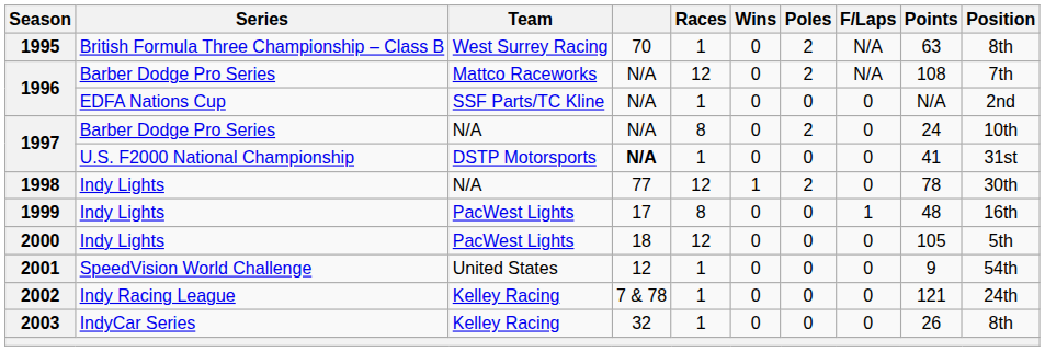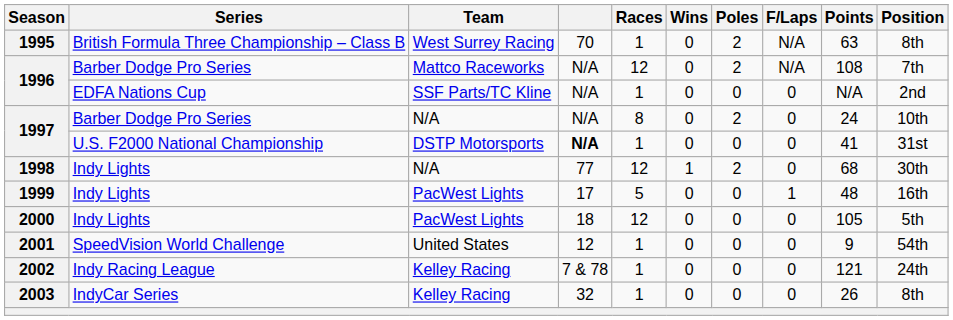 <table class="wikitable" style="font-size: 90%; text-align:center">
 <tr>
 <th scope="col">Season</th>
 <th scope="col">Series</th>
 <th scope="col">Team</th>
 <th scope="col"></th>
 <th scope="col">Races</th>
 <th scope="col">Wins</th>
 <th scope="col">Poles</th>
 <th scope="col">F/Laps</th>
 <th scope="col">Points</th>
 <th scope="col">Position</th>
 </tr>
 <tr>
 <th scope="row">1995</th>
 <td align=left><a href='#'>British Formula Three Championship – Class B</a></td>
 <td align=left><a href='#'>West Surrey Racing</a></td>
 <td>70</td>
 <td>1</td>
 <td>0</td>
 <td>2</td>
 <td>N/A</td>
 <td>63</td>
 <td>8th</td>
 </tr>
 <tr>
 <th rowspan=2>1996</th>
 <td align=left><a href='#'>Barber Dodge Pro Series</a></td>
 <td align=left><a href='#'>Mattco Raceworks</a></td>
 <td>N/A</td>
 <td>12</td>
 <td>0</td>
 <td>2</td>
 <td>N/A</td>
 <td>108</td>
 <td>7th</td>
 </tr>
 <tr>
 <td align=left><a href='#'>EDFA Nations Cup</a></td>
 <td align=left><a href='#'>SSF Parts/TC Kline</a></td>
 <td>N/A</td>
 <td>1</td>
 <td>0</td>
 <td>0</td>
 <td>0</td>
 <td>N/A</td>
 <td>2nd</td>
 </tr>
 <tr>
 <th rowspan=2>1997</th>
 <td align=left><a href='#'>Barber Dodge Pro Series</a></td>
 <td align=left>N/A</td>
 <td>N/A</td>
 <td>8</td>
 <td>0</td>
 <td>2</td>
 <td>0</td>
 <td>24</td>
 <td>10th</td>
 </tr>
 <tr>
 <td align=left><a href='#'>U.S. F2000 National Championship</a></td>
 <td align=left><a href='#'>DSTP Motorsports</a></td>
 <td><strong>N/A</strong></td>
 <td>1</td>
 <td>0</td>
 <td>0</td>
 <td>0</td>
 <td>41</td>
 <td>31st</td>
 </tr>
 <tr>
 <th scope="row">1998</th>
 <td align=left><a href='#'>Indy Lights</a></td>
 <td align=left>N/A</td>
 <td>77</td>
 <td>12</td>
 <td>1</td>
 <td>2</td>
 <td>0</td>
-<td>78</td>
+<td>68</td>
 <td>30th</td>
 </tr>
 <tr>
 <th scope="row">1999</th>
 <td align=left><a href='#'>Indy Lights</a></td>
 <td align=left><a href='#'>PacWest Lights</a></td>
 <td>17</td>
-<td>8</td>
+<td>5</td>
 <td>0</td>
 <td>0</td>
 <td>1</td>
 <td>48</td>
 <td>16th</td>
 </tr>
 <tr>
 <th scope="row">2000</th>
 <td align=left><a href='#'>Indy Lights</a></td>
 <td align=left><a href='#'>PacWest Lights</a></td>
 <td>18</td>
 <td>12</td>
 <td>0</td>
 <td>0</td>
 <td>0</td>
 <td>105</td>
 <td>5th</td>
 </tr>
 <tr>
 <th scope="row">2001</th>
 <td align=left><a href='#'>SpeedVision World Challenge</a></td>
 <td align=left>United States</td>
 <td>12</td>
 <td>1</td>
 <td>0</td>
 <td>0</td>
 <td>0</td>
 <td>9</td>
 <td>54th</td>
 </tr>
 <tr>
 <th scope="row">2002</th>
 <td align=left><a href='#'>Indy Racing League</a></td>
 <td align=left><a href='#'>Kelley Racing</a></td>
 <td>7 & 78</td>
 <td>1</td>
 <td>0</td>
 <td>0</td>
 <td>0</td>
 <td>121</td>
 <td>24th</td>
 </tr>
 <tr>
 <th scope="row">2003</th>
 <td align=left><a href='#'>IndyCar Series</a></td>
 <td align=left><a href='#'>Kelley Racing</a></td>
 <td>32</td>
 <td>1</td>
 <td>0</td>
 <td>0</td>
 <td>0</td>
 <td>26</td>
 <td>8th</td>
 </tr>
 <tr>
 <th colspan="10"></th>
 </tr>
 </table>
